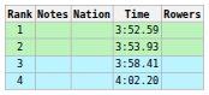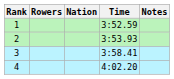 <table class="wikitable sortable" style="text-align:center">
 <tr>
 <th>Rank</th>
-<th>Notes</th>
+<th>Rowers</th>
 <th>Nation</th>
 <th>Time</th>
-<th>Rowers</th>
+<th>Notes</th>
 </tr>
 <tr bgcolor=bbf3bb>
 <td>1</td>
-<td></td>
+<td align=left data-sort-value="Horodilova, Nataliya"></td>
 <td align=left></td>
 <td>3:52.59</td>
-<td align=left data-sort-value="Horodilova, Nataliya"></td>
+<td></td>
 </tr>
 <tr bgcolor=bbf3bb>
 <td>2</td>
-<td></td>
+<td align=left data-sort-value="Maxim, Marinela"></td>
 <td align=left></td>
 <td>3:53.93</td>
-<td align=left data-sort-value="Maxim, Marinela"></td>
+<td></td>
 </tr>
 <tr bgcolor=bbf3ff>
 <td>3</td>
-<td></td>
+<td align=left data-sort-value="Morgan, Sue"></td>
 <td align=left></td>
 <td>3:58.41</td>
-<td align=left data-sort-value="Morgan, Sue"></td>
+<td></td>
 </tr>
 <tr bgcolor=bbf3ff>
 <td>4</td>
-<td></td>
+<td align=left data-sort-value="Kawalska, Małgorzata"></td>
 <td align=left></td>
 <td>4:02.20</td>
-<td align=left data-sort-value="Kawalska, Małgorzata"></td>
+<td></td>
 </tr>
 </table>
